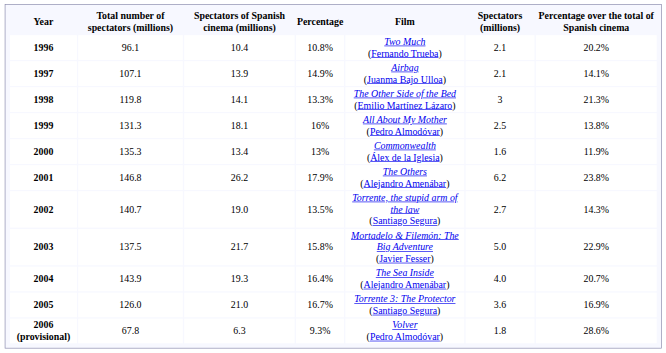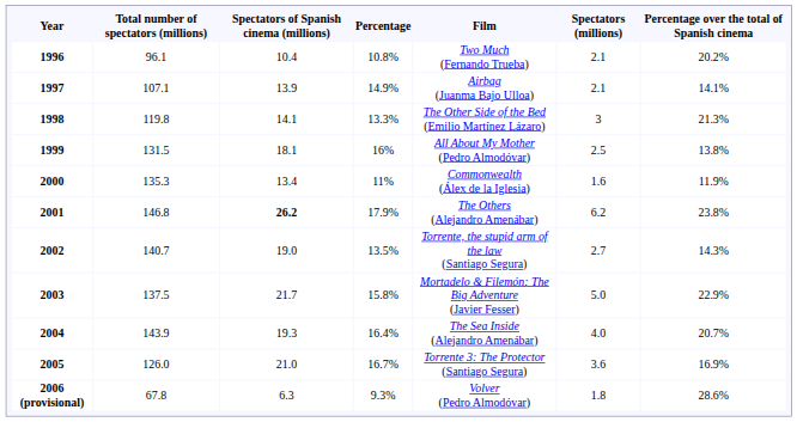 <table cellpadding="1" style="float:center; text-align:center; border:1px solid #88a; background:#f7f8ff; padding:5px; font-size: 95%; margin: 0 0 0.5em 1em; width:80%">
 <tr>
 <th>Year</th>
 <th abbr="Total spectators">Total number of spectators (millions)</th>
 <th abbr="Spanish cinema spectators">Spectators of Spanish cinema (millions)</th>
 <th abbr="Percentage">Percentage</th>
 <th>Film</th>
 <th abbr="Spectators">Spectators (millions)</th>
 <th abbr="Percentage">Percentage over the total of Spanish cinema</th>
 </tr>
 <tr style="background:#fff;">
 <th>1996</th>
 <td>96.1</td>
 <td>10.4</td>
 <td>10.8%</td>
 <td><em><a href='#'>Two Much</a></em> <br>(<a href='#'>Fernando Trueba</a>)</td>
 <td>2.1</td>
 <td>20.2%</td>
 </tr>
 <tr style="background:#fff;">
 <th>1997</th>
 <td>107.1</td>
 <td>13.9</td>
 <td>14.9%</td>
 <td><em><a href='#'>Airbag</a></em> <br>(<a href='#'>Juanma Bajo Ulloa</a>)</td>
 <td>2.1</td>
 <td>14.1%</td>
 </tr>
 <tr style="background:#fff;">
 <th>1998</th>
 <td>119.8</td>
 <td>14.1</td>
 <td>13.3%</td>
 <td><em><a href='#'>The Other Side of the Bed</a></em> <br>(<a href='#'>Emilio Martínez Lázaro</a>)</td>
 <td>3</td>
 <td>21.3%</td>
 </tr>
 <tr style="background:#fff;">
 <th>1999</th>
-<td>131.3</td>
+<td>131.5</td>
 <td>18.1</td>
 <td>16%</td>
 <td><em><a href='#'>All About My Mother</a></em> <br>(<a href='#'>Pedro Almodóvar</a>)</td>
 <td>2.5</td>
 <td>13.8%</td>
 </tr>
 <tr style="background:#fff;">
 <th>2000</th>
 <td>135.3</td>
 <td>13.4</td>
-<td>13%</td>
+<td>11%</td>
 <td><em><a href='#'>Commonwealth</a></em> <br>(<a href='#'>Álex de la Iglesia</a>)</td>
 <td>1.6</td>
 <td>11.9%</td>
 </tr>
 <tr style="background:#fff;">
 <th>2001</th>
 <td>146.8</td>
-<td>26.2</td>
+<td><strong>26.2</strong></td>
 <td>17.9%</td>
 <td><em><a href='#'>The Others</a></em> <br>(<a href='#'>Alejandro Amenábar</a>)</td>
 <td>6.2</td>
 <td>23.8%</td>
 </tr>
 <tr style="background:#fff;">
 <th>2002</th>
 <td>140.7</td>
 <td>19.0</td>
 <td>13.5%</td>
 <td><em><a href='#'>Torrente, the stupid arm of the law</a></em> <br>(<a href='#'>Santiago Segura</a>)</td>
 <td>2.7</td>
 <td>14.3%</td>
 </tr>
 <tr style="background:#fff;">
 <th>2003</th>
 <td>137.5</td>
 <td>21.7</td>
 <td>15.8%</td>
 <td><em><a href='#'>Mortadelo & Filemón: The Big Adventure</a></em> <br>(<a href='#'>Javier Fesser</a>)</td>
 <td>5.0</td>
 <td>22.9%</td>
 </tr>
 <tr style="background:#fff;">
 <th>2004</th>
 <td>143.9</td>
 <td>19.3</td>
 <td>16.4%</td>
 <td><em><a href='#'>The Sea Inside</a></em> <br>(<a href='#'>Alejandro Amenábar</a>)</td>
 <td>4.0</td>
 <td>20.7%</td>
 </tr>
 <tr style="background:#fff;">
 <th>2005</th>
 <td>126.0</td>
 <td>21.0</td>
 <td>16.7%</td>
 <td><em><a href='#'>Torrente 3: The Protector</a></em> <br>(<a href='#'>Santiago Segura</a>)</td>
 <td>3.6</td>
 <td>16.9%</td>
 </tr>
 <tr style="background:#fff;">
 <th>2006 (provisional)</th>
 <td>67.8</td>
 <td>6.3</td>
 <td>9.3%</td>
 <td><em><a href='#'>Volver</a></em> <br>(<a href='#'>Pedro Almodóvar</a>)</td>
 <td>1.8</td>
 <td>28.6%</td>
 </tr>
 </table>
